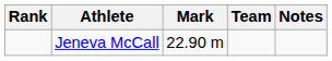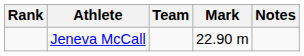 <table class="wikitable sortable">
 <tr>
 <th>Rank</th>
 <th>Athlete</th>
+<th>Team</th>
 <th>Mark</th>
-<th>Team</th>
 <th>Notes</th>
 </tr>
 <tr>
 <td align=center></td>
 <td><a href='#'>Jeneva McCall</a></td>
+<td></td>
 <td>22.90 m</td>
-<td></td>
 <td></td>
 </tr>
 </table>
